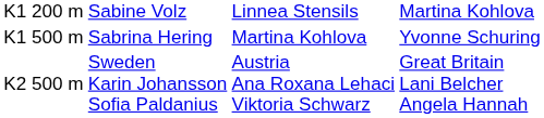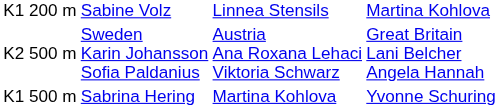 <table>
 <tr>
 <td>K1 200 m</td>
 <td><a href='#'>Sabine Volz</a></td>
 <td><a href='#'>Linnea Stensils</a></td>
 <td><a href='#'>Martina Kohlova</a></td>
 </tr>
 <tr>
+<td>K2 500 m</td>
+<td><a href='#'>Sweden</a><br><a href='#'>Karin Johansson</a><br><a href='#'>Sofia Paldanius</a></td>
+<td><a href='#'>Austria</a><br><a href='#'>Ana Roxana Lehaci</a><br><a href='#'>Viktoria Schwarz</a></td>
+<td><a href='#'>Great Britain</a><br><a href='#'>Lani Belcher</a><br><a href='#'>Angela Hannah</a></td>
+</tr>
+<tr>
 <td>K1 500 m</td>
 <td><a href='#'>Sabrina Hering</a></td>
 <td><a href='#'>Martina Kohlova</a></td>
 <td><a href='#'>Yvonne Schuring</a></td>
 </tr>
-<tr>
-<td>K2 500 m</td>
-<td><a href='#'>Sweden</a><br><a href='#'>Karin Johansson</a><br><a href='#'>Sofia Paldanius</a></td>
-<td><a href='#'>Austria</a><br><a href='#'>Ana Roxana Lehaci</a><br><a href='#'>Viktoria Schwarz</a></td>
-<td><a href='#'>Great Britain</a><br><a href='#'>Lani Belcher</a><br><a href='#'>Angela Hannah</a></td>
-</tr>
 </table>
